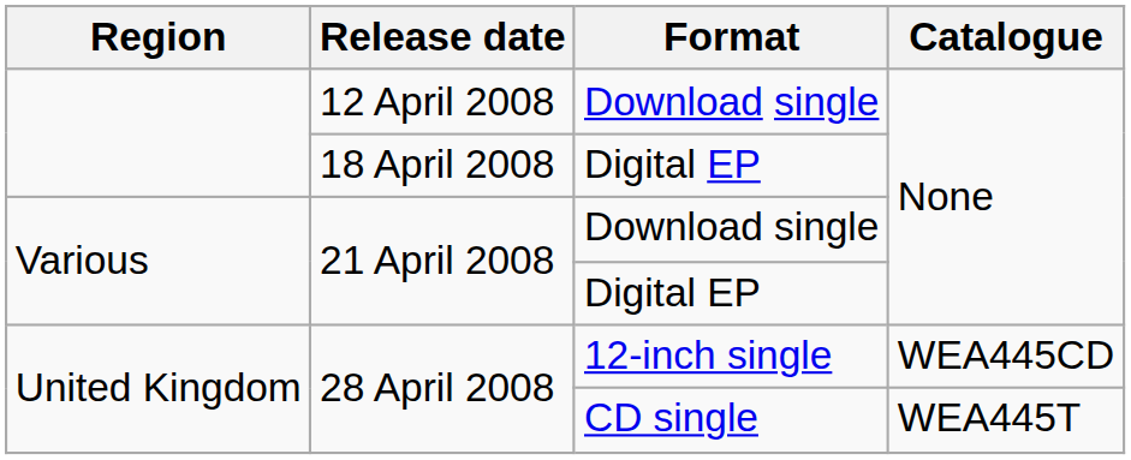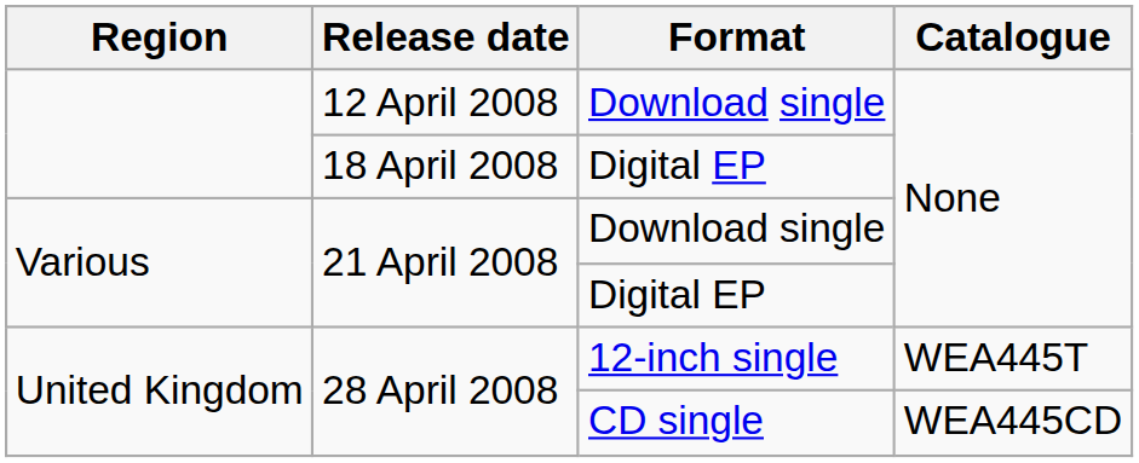 <table class="wikitable">
 <tr>
 <th>Region</th>
 <th>Release date</th>
 <th>Format</th>
 <th>Catalogue</th>
 </tr>
 <tr>
 <td rowspan=2></td>
 <td>12 April 2008</td>
 <td><a href='#'>Download</a> <a href='#'>single</a></td>
 <td rowspan=4>None</td>
 </tr>
 <tr>
 <td>18 April 2008</td>
 <td>Digital <a href='#'>EP</a></td>
 </tr>
 <tr>
 <td rowspan=2>Various</td>
 <td rowspan=2>21 April 2008</td>
 <td>Download single</td>
 </tr>
 <tr>
 <td>Digital EP</td>
 </tr>
 <tr>
 <td rowspan=2>United Kingdom</td>
 <td rowspan=2>28 April 2008</td>
 <td><a href='#'>12-inch single</a></td>
-<td>WEA445CD</td>
+<td>WEA445T</td>
 </tr>
 <tr>
 <td><a href='#'>CD single</a></td>
-<td>WEA445T</td>
+<td>WEA445CD</td>
 </tr>
 </table>
